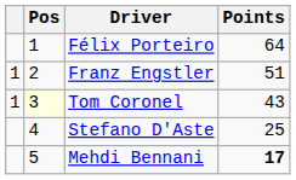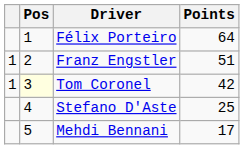 <table class="wikitable" style="font-size: 95%;">
 <tr>
 <th></th>
 <th>Pos</th>
 <th>Driver</th>
 <th>Points</th>
 </tr>
 <tr>
 <td align="left"></td>
 <td>1</td>
 <td> <a href='#'>Félix Porteiro</a></td>
 <td align="right">64</td>
 </tr>
 <tr>
 <td align="left"> 1</td>
 <td>2</td>
 <td> <a href='#'>Franz Engstler</a></td>
 <td align="right">51</td>
 </tr>
 <tr>
 <td align="left"> 1</td>
 <td style="background: lightyellow;">3</td>
 <td> <a href='#'>Tom Coronel</a></td>
-<td align="right">43</td>
+<td align="right">42</td>
 </tr>
 <tr>
 <td align="left"></td>
 <td>4</td>
 <td> <a href='#'>Stefano D'Aste</a></td>
 <td align="right">25</td>
 </tr>
 <tr>
 <td align="left"></td>
 <td>5</td>
 <td> <a href='#'>Mehdi Bennani</a></td>
-<td align="right"><strong>17</strong></td>
+<td align="right">17</td>
 </tr>
 </table>
